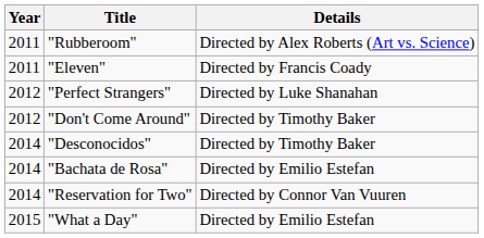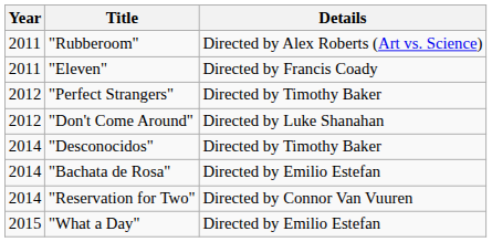 <table class="wikitable">
 <tr>
 <th>Year</th>
 <th>Title</th>
 <th>Details</th>
 </tr>
 <tr>
 <td>2011</td>
 <td>"Rubberoom"</td>
 <td>Directed by Alex Roberts (<a href='#'>Art vs. Science</a>)</td>
 </tr>
 <tr>
 <td>2011</td>
 <td>"Eleven"</td>
 <td>Directed by Francis Coady</td>
 </tr>
 <tr>
 <td>2012</td>
 <td>"Perfect Strangers"</td>
-<td>Directed by Luke Shanahan</td>
+<td>Directed by Timothy Baker</td>
 </tr>
 <tr>
 <td>2012</td>
 <td>"Don't Come Around"</td>
-<td>Directed by Timothy Baker</td>
+<td>Directed by Luke Shanahan</td>
 </tr>
 <tr>
 <td>2014</td>
 <td>"Desconocidos"</td>
 <td>Directed by Timothy Baker</td>
 </tr>
 <tr>
 <td>2014</td>
 <td>"Bachata de Rosa"</td>
 <td>Directed by Emilio Estefan</td>
 </tr>
 <tr>
 <td>2014</td>
 <td>"Reservation for Two"</td>
 <td>Directed by Connor Van Vuuren</td>
 </tr>
 <tr>
 <td>2015</td>
 <td>"What a Day"</td>
 <td>Directed by Emilio Estefan</td>
 </tr>
 </table>
